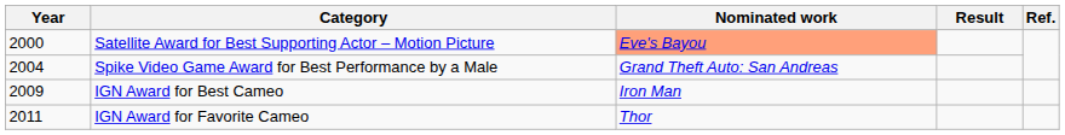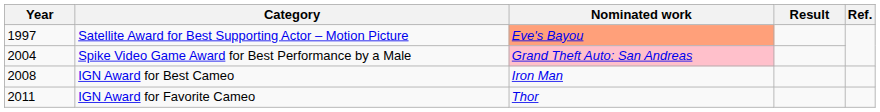 <table class=wikitable>
 <tr>
 <th scope="col" style="width:5em;">Year</th>
 <th scope="col" style="width:33em;">Category</th>
 <th scope="col" style="width:20em;">Nominated work</th>
 <th scope="col" style="width:5em;">Result</th>
 <th>Ref.</th>
 </tr>
 <tr>
-<td rowspan=1>2000</td>
+<td rowspan=1>1997</td>
 <td><a href='#'>Satellite Award for Best Supporting Actor – Motion Picture</a></td>
 <td style="background: lightsalmon;"><em><a href='#'>Eve's Bayou</a></em></td>
 <td></td>
 </tr>
 <tr>
 <td>2004</td>
 <td><a href='#'>Spike Video Game Award</a> for Best Performance by a Male</td>
-<td><em><a href='#'>Grand Theft Auto: San Andreas</a></em></td>
+<td style="background: pink;"><em><a href='#'>Grand Theft Auto: San Andreas</a></em></td>
 <td></td>
 </tr>
 <tr>
-<td>2009</td>
+<td>2008</td>
 <td><a href='#'>IGN Award</a> for Best Cameo</td>
 <td><em><a href='#'>Iron Man</a></em></td>
 <td></td>
 <td></td>
 </tr>
 <tr>
 <td>2011</td>
 <td><a href='#'>IGN Award</a> for Favorite Cameo</td>
 <td><em><a href='#'>Thor</a></em></td>
 <td></td>
 </tr>
 </table>
